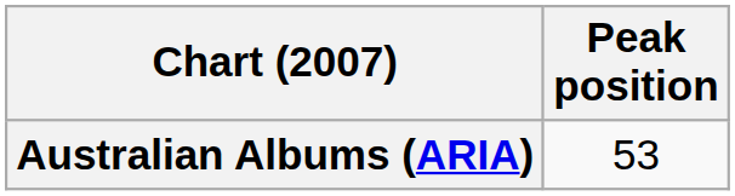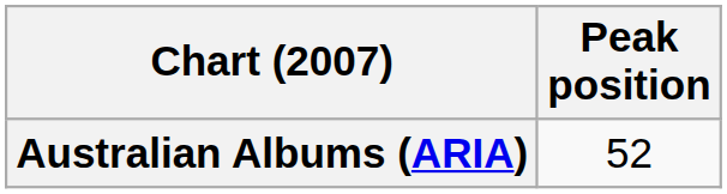 <table class="wikitable sortable plainrowheaders" style="text-align:center">
 <tr>
 <th scope="col">Chart (2007)</th>
 <th scope="col">Peak <br>position</th>
 </tr>
 <tr>
 <th scope="row">Australian Albums (<a href='#'>ARIA</a>)</th>
-<td>53</td>
+<td>52</td>
 </tr>
 </table>
